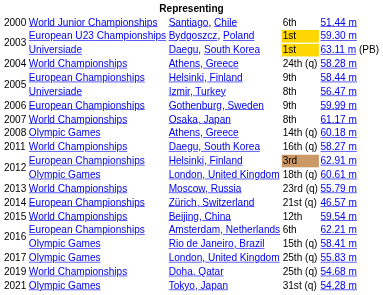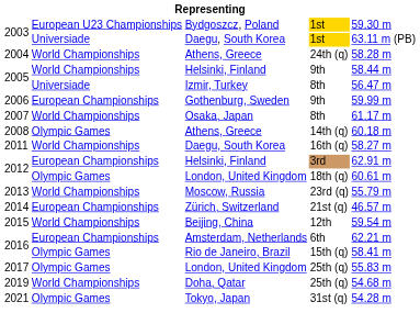 <table>
 <tr>
 <th colspan="5">Representing </th>
-</tr>
-<tr>
-<td>2000</td>
-<td><a href='#'>World Junior Championships</a></td>
-<td><a href='#'>Santiago</a>, <a href='#'>Chile</a></td>
-<td>6th</td>
-<td><a href='#'>51.44 m</a></td>
 </tr>
 <tr>
 <td rowspan=2>2003</td>
 <td><a href='#'>European U23 Championships</a></td>
 <td><a href='#'>Bydgoszcz</a>, <a href='#'>Poland</a></td>
 <td bgcolor="gold">1st</td>
 <td><a href='#'>59.30 m</a></td>
 </tr>
 <tr>
 <td><a href='#'>Universiade</a></td>
 <td><a href='#'>Daegu</a>, <a href='#'>South Korea</a></td>
 <td bgcolor="gold">1st</td>
 <td><a href='#'>63.11 m</a> (PB)</td>
 </tr>
 <tr>
 <td>2004</td>
 <td><a href='#'>World Championships</a></td>
 <td><a href='#'>Athens, Greece</a></td>
 <td>24th (q)</td>
 <td><a href='#'>58.28 m</a></td>
 </tr>
 <tr>
 <td rowspan=2>2005</td>
-<td><a href='#'>European Championships</a></td>
+<td><a href='#'>World Championships</a></td>
 <td><a href='#'>Helsinki, Finland</a></td>
 <td>9th</td>
 <td><a href='#'>58.44 m</a></td>
 </tr>
 <tr>
 <td><a href='#'>Universiade</a></td>
 <td><a href='#'>Izmir, Turkey</a></td>
 <td>8th</td>
 <td><a href='#'>56.47 m</a></td>
 </tr>
 <tr>
 <td>2006</td>
 <td><a href='#'>European Championships</a></td>
 <td><a href='#'>Gothenburg, Sweden</a></td>
 <td>9th</td>
 <td><a href='#'>59.99 m</a></td>
 </tr>
 <tr>
 <td>2007</td>
 <td><a href='#'>World Championships</a></td>
 <td><a href='#'>Osaka, Japan</a></td>
 <td>8th</td>
 <td><a href='#'>61.17 m</a></td>
 </tr>
 <tr>
 <td>2008</td>
 <td><a href='#'>Olympic Games</a></td>
 <td><a href='#'>Athens, Greece</a></td>
 <td>14th (q)</td>
 <td><a href='#'>60.18 m</a></td>
 </tr>
 <tr>
 <td>2011</td>
 <td><a href='#'>World Championships</a></td>
 <td><a href='#'>Daegu, South Korea</a></td>
 <td>16th (q)</td>
 <td><a href='#'>58.27 m</a></td>
 </tr>
 <tr>
 <td rowspan=2>2012</td>
 <td><a href='#'>European Championships</a></td>
 <td><a href='#'>Helsinki, Finland</a></td>
 <td bgcolor=cc9966>3rd</td>
 <td><a href='#'>62.91 m</a></td>
 </tr>
 <tr>
 <td><a href='#'>Olympic Games</a></td>
 <td><a href='#'>London, United Kingdom</a></td>
 <td>18th (q)</td>
 <td><a href='#'>60.61 m</a></td>
 </tr>
 <tr>
 <td>2013</td>
 <td><a href='#'>World Championships</a></td>
 <td><a href='#'>Moscow, Russia</a></td>
 <td>23rd (q)</td>
 <td><a href='#'>55.79 m</a></td>
 </tr>
 <tr>
 <td>2014</td>
 <td><a href='#'>European Championships</a></td>
 <td><a href='#'>Zürich, Switzerland</a></td>
 <td>21st (q)</td>
 <td><a href='#'>46.57 m</a></td>
 </tr>
 <tr>
 <td>2015</td>
 <td><a href='#'>World Championships</a></td>
 <td><a href='#'>Beijing, China</a></td>
 <td>12th</td>
 <td><a href='#'>59.54 m</a></td>
 </tr>
 <tr>
 <td rowspan=2>2016</td>
 <td><a href='#'>European Championships</a></td>
 <td><a href='#'>Amsterdam, Netherlands</a></td>
 <td>6th</td>
 <td><a href='#'>62.21 m</a></td>
 </tr>
 <tr>
 <td><a href='#'>Olympic Games</a></td>
 <td><a href='#'>Rio de Janeiro, Brazil</a></td>
 <td>15th (q)</td>
 <td><a href='#'>58.41 m</a></td>
 </tr>
 <tr>
 <td>2017</td>
 <td><a href='#'>Olympic Games</a></td>
 <td><a href='#'>London, United Kingdom</a></td>
 <td>25th (q)</td>
 <td><a href='#'>55.83 m</a></td>
 </tr>
 <tr>
 <td>2019</td>
 <td><a href='#'>World Championships</a></td>
 <td><a href='#'>Doha, Qatar</a></td>
 <td>25th (q)</td>
 <td><a href='#'>54.68 m</a></td>
 </tr>
 <tr>
 <td>2021</td>
 <td><a href='#'>Olympic Games</a></td>
 <td><a href='#'>Tokyo, Japan</a></td>
 <td>31st (q)</td>
 <td><a href='#'>54.28 m</a></td>
 </tr>
 </table>
